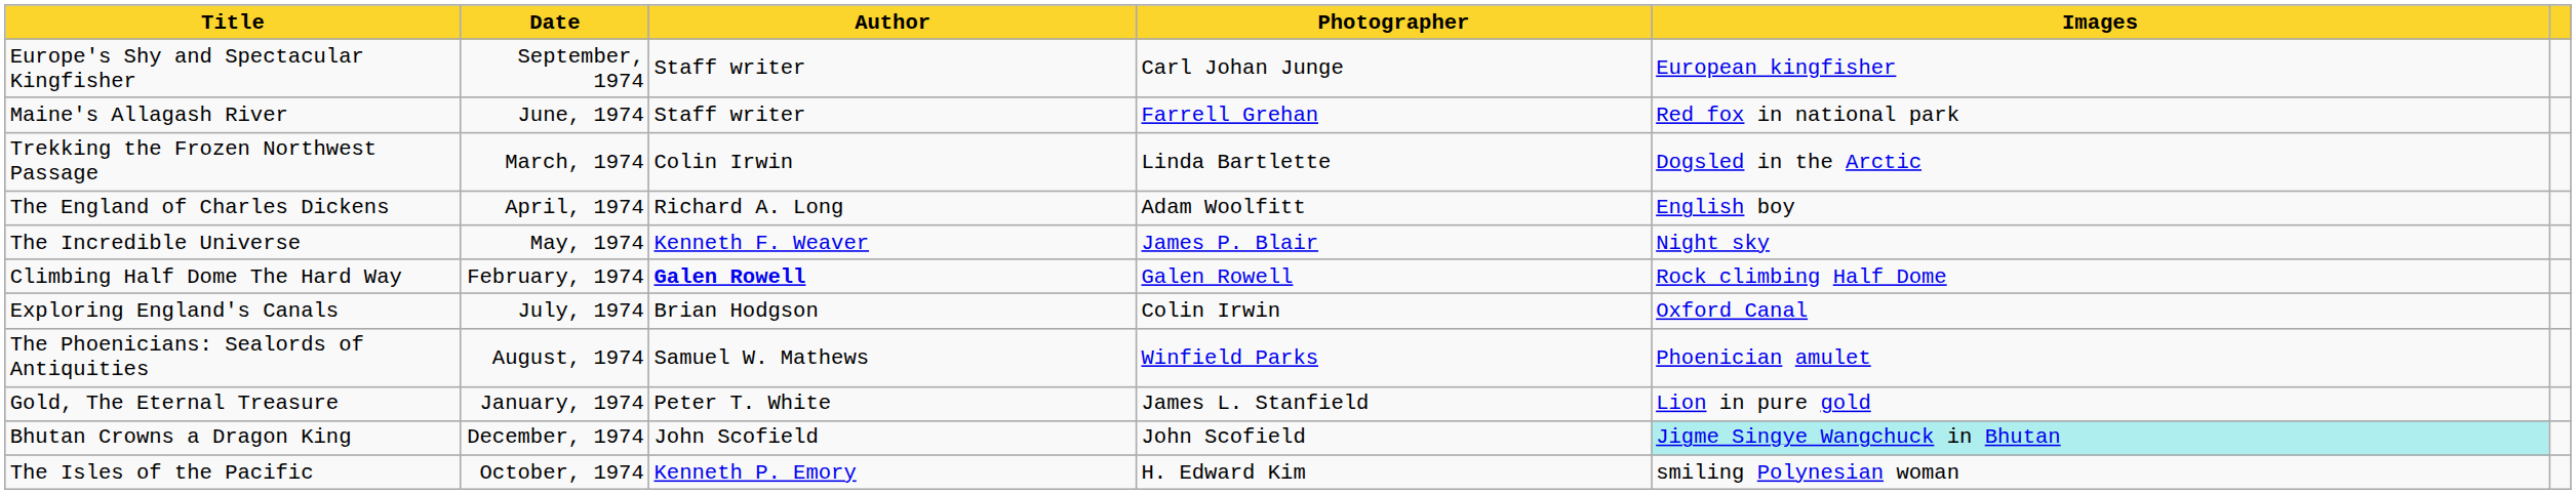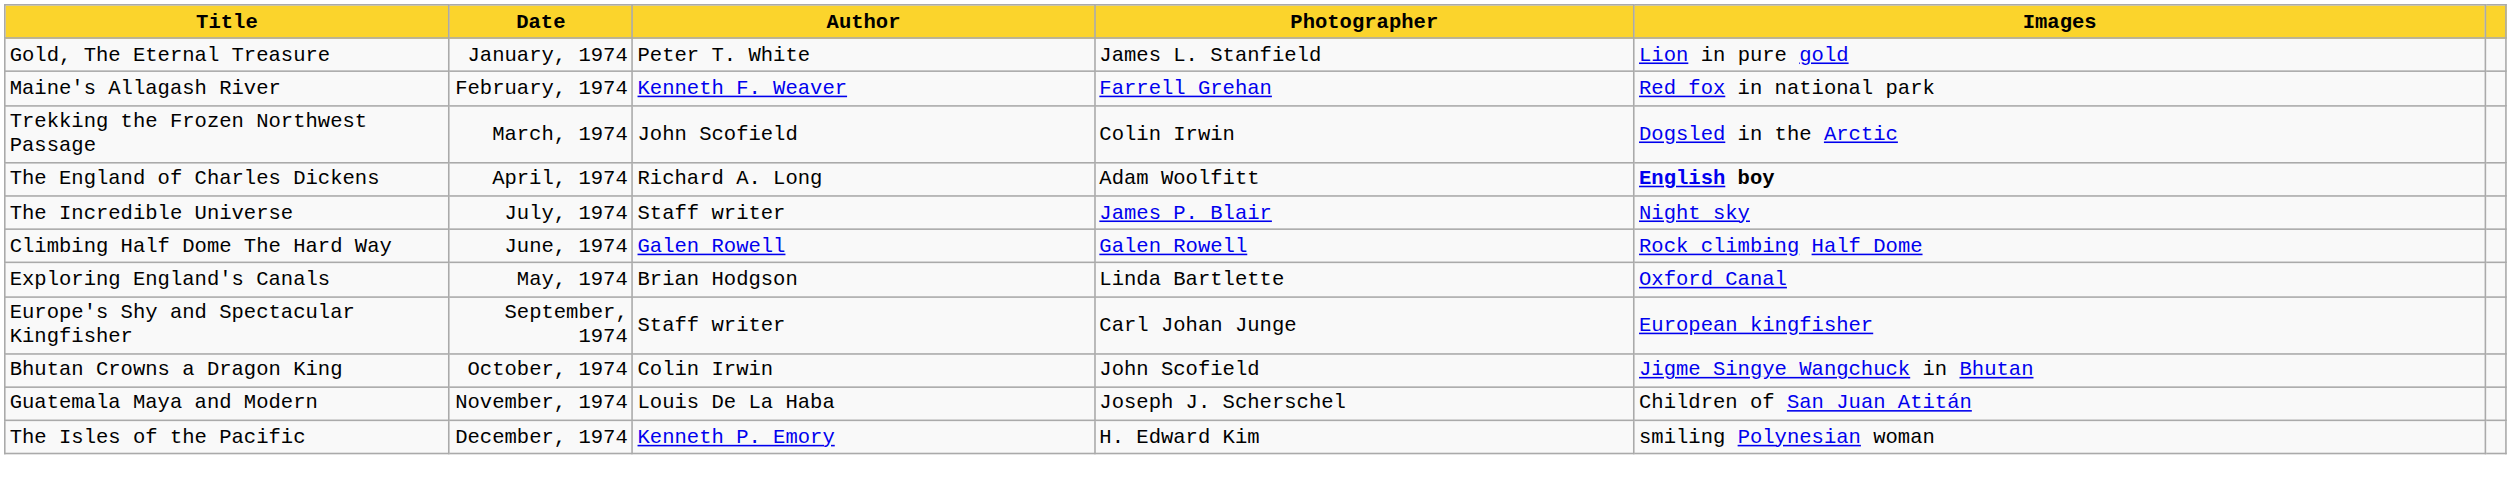 <table class="wikitable" style="width:100%">
 <tr>
 <th scope="col" style="background-color:#fbd42c;" width=275px>Title</th>
 <th scope="col" style="background-color:#fbd42c;" width=110>Date</th>
 <th scope="col" style="background-color:#fbd42c;">Author</th>
 <th scope="col" style="background-color:#fbd42c;">Photographer</th>
 <th scope="col" style="background-color:#fbd42c;">Images</th>
 <th scope="col" ! style="background-color:#fbd42c;"></th>
 </tr>
 <tr>
+<td>Gold, The Eternal Treasure</td>
+<td style="text-align:right;">January, 1974</td>
+<td>Peter T. White</td>
+<td>James L. Stanfield</td>
+<td><a href='#'>Lion</a> in pure <a href='#'>gold</a></td>
+<td></td>
+</tr>
+<tr>
+<td scope="row">Maine's Allagash River</td>
+<td style="text-align:right;">February, 1974</td>
+<td><a href='#'>Kenneth F. Weaver</a></td>
+<td><a href='#'>Farrell Grehan</a></td>
+<td><a href='#'>Red fox</a> in national park</td>
+<td></td>
+</tr>
+<tr>
+<td scope="row">Trekking the Frozen Northwest Passage</td>
+<td style="text-align:right;">March, 1974</td>
+<td>John Scofield</td>
+<td>Colin Irwin</td>
+<td><a href='#'>Dogsled</a> in the <a href='#'>Arctic</a></td>
+<td></td>
+</tr>
+<tr>
+<td scope="row">The England of Charles Dickens</td>
+<td style="text-align:right;">April, 1974</td>
+<td>Richard A. Long</td>
+<td>Adam Woolfitt</td>
+<td><strong><a href='#'>English</a> boy</strong></td>
+<td></td>
+</tr>
+<tr>
+<td scope="row">The Incredible Universe</td>
+<td style="text-align:right;">July, 1974</td>
+<td>Staff writer</td>
+<td><a href='#'>James P. Blair</a></td>
+<td><a href='#'>Night sky</a></td>
+<td></td>
+</tr>
+<tr>
+<td scope="row">Climbing Half Dome The Hard Way</td>
+<td style="text-align:right;">June, 1974</td>
+<td><a href='#'>Galen Rowell</a></td>
+<td><a href='#'>Galen Rowell</a></td>
+<td><a href='#'>Rock climbing</a> <a href='#'>Half Dome</a></td>
+<td></td>
+</tr>
+<tr>
+<td scope="row">Exploring England's Canals</td>
+<td style="text-align:right;">May, 1974</td>
+<td>Brian Hodgson</td>
+<td>Linda Bartlette</td>
+<td><a href='#'>Oxford Canal</a></td>
+<td></td>
+</tr>
+<tr>
 <td scope="row">Europe's Shy and Spectacular Kingfisher</td>
 <td style="text-align:right;">September, 1974</td>
 <td>Staff writer</td>
 <td>Carl Johan Junge</td>
 <td><a href='#'>European kingfisher</a></td>
 <td></td>
 </tr>
 <tr>
-<td scope="row">Maine's Allagash River</td>
-<td style="text-align:right;">June, 1974</td>
-<td>Staff writer</td>
-<td><a href='#'>Farrell Grehan</a></td>
-<td><a href='#'>Red fox</a> in national park</td>
+<td scope="row">Bhutan Crowns a Dragon King</td>
+<td style="text-align:right;">October, 1974</td>
+<td>Colin Irwin</td>
+<td>John Scofield</td>
+<td><a href='#'>Jigme Singye Wangchuck</a> in <a href='#'>Bhutan</a></td>
 <td></td>
 </tr>
 <tr>
-<td scope="row">Trekking the Frozen Northwest Passage</td>
-<td style="text-align:right;">March, 1974</td>
-<td>Colin Irwin</td>
-<td>Linda Bartlette</td>
-<td><a href='#'>Dogsled</a> in the <a href='#'>Arctic</a></td>
-<td></td>
-</tr>
-<tr>
-<td scope="row">The England of Charles Dickens</td>
-<td style="text-align:right;">April, 1974</td>
-<td>Richard A. Long</td>
-<td>Adam Woolfitt</td>
-<td><a href='#'>English</a> boy</td>
-<td></td>
-</tr>
-<tr>
-<td scope="row">The Incredible Universe</td>
-<td style="text-align:right;">May, 1974</td>
-<td><a href='#'>Kenneth F. Weaver</a></td>
-<td><a href='#'>James P. Blair</a></td>
-<td><a href='#'>Night sky</a></td>
-<td></td>
-</tr>
-<tr>
-<td scope="row">Climbing Half Dome The Hard Way</td>
-<td style="text-align:right;">February, 1974</td>
-<td><strong><a href='#'>Galen Rowell</a></strong></td>
-<td><a href='#'>Galen Rowell</a></td>
-<td><a href='#'>Rock climbing</a> <a href='#'>Half Dome</a></td>
-<td></td>
-</tr>
-<tr>
-<td scope="row">Exploring England's Canals</td>
-<td style="text-align:right;">July, 1974</td>
-<td>Brian Hodgson</td>
-<td>Colin Irwin</td>
-<td><a href='#'>Oxford Canal</a></td>
-<td></td>
-</tr>
-<tr>
-<td scope="row">The Phoenicians: Sealords of Antiquities</td>
-<td style="text-align:right;">August, 1974</td>
-<td>Samuel W. Mathews</td>
-<td><a href='#'>Winfield Parks</a></td>
-<td><a href='#'>Phoenician</a> <a href='#'>amulet</a></td>
-<td></td>
-</tr>
-<tr>
-<td>Gold, The Eternal Treasure</td>
-<td style="text-align:right;">January, 1974</td>
-<td>Peter T. White</td>
-<td>James L. Stanfield</td>
-<td><a href='#'>Lion</a> in pure <a href='#'>gold</a></td>
-<td></td>
-</tr>
-<tr>
-<td scope="row">Bhutan Crowns a Dragon King</td>
-<td style="text-align:right;">December, 1974</td>
-<td>John Scofield</td>
-<td>John Scofield</td>
-<td style="background: paleturquoise;"><a href='#'>Jigme Singye Wangchuck</a> in <a href='#'>Bhutan</a></td>
+<td scope="row">Guatemala Maya and Modern</td>
+<td style="text-align:right;">November, 1974</td>
+<td>Louis De La Haba</td>
+<td>Joseph J. Scherschel</td>
+<td>Children of <a href='#'>San Juan Atitán</a></td>
 <td></td>
 </tr>
 <tr>
 <td scope="row">The Isles of the Pacific</td>
-<td style="text-align:right;">October, 1974</td>
+<td style="text-align:right;">December, 1974</td>
 <td><a href='#'>Kenneth P. Emory</a></td>
 <td>H. Edward Kim</td>
 <td>smiling <a href='#'>Polynesian</a> woman</td>
 <td></td>
 </tr>
 </table>
